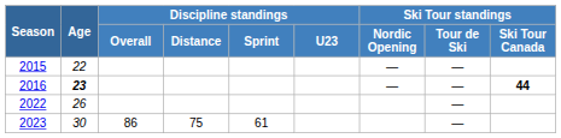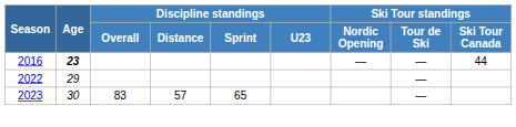 <table class="wikitable" style="font-size:95%; text-align:center; border:grey solid 1px; border-collapse:collapse; background:#ffffff;">
 <tr>
 <th style="background-color:#369; color:white; width:60px;" rowspan="2"> Season </th>
 <th style="background-color:#369; color:white; width:40px;" rowspan="2"> Age </th>
 <th style="background-color:#4180be; color:white;" colspan="4">Discipline standings</th>
 <th style="background-color:#4180be; color:white;" colspan="3">Ski Tour standings</th>
 </tr>
 <tr>
 <th style="background-color:#4180be; color:white; width:75px;">Overall</th>
 <th style="background-color:#4180be; color:white; width:75px;">Distance</th>
 <th style="background-color:#4180be; color:white; width:75px;">Sprint</th>
 <th style="background-color:#4180be; color:white; width:75px;">U23</th>
 <th style="background-color:#4180be; color:white; width:75px;">Nordic<br>Opening</th>
 <th style="background-color:#4180be; color:white; width:75px;">Tour de<br>Ski</th>
 <th style="background-color:#4180be; color:white; width:75px;">Ski Tour<br>Canada</th>
 </tr>
 <tr>
-<td><a href='#'>2015</a></td>
-<td><em>22</em></td>
-<td></td>
-<td></td>
-<td></td>
-<td></td>
-<td>—</td>
-<td>—</td>
-<td></td>
-</tr>
-<tr>
 <td><a href='#'>2016</a></td>
 <td><strong><em>23</em></strong></td>
 <td></td>
 <td></td>
 <td></td>
 <td></td>
 <td>—</td>
 <td>—</td>
-<td><strong>44</strong></td>
+<td>44</td>
 </tr>
 <tr>
 <td><a href='#'>2022</a></td>
-<td><em>26</em></td>
+<td><em>29</em></td>
 <td></td>
 <td></td>
 <td></td>
 <td></td>
 <td></td>
 <td>—</td>
 <td></td>
 </tr>
 <tr>
 <td><a href='#'>2023</a></td>
 <td><em>30</em></td>
-<td>86</td>
-<td>75</td>
-<td>61</td>
+<td>83</td>
+<td>57</td>
+<td>65</td>
 <td></td>
 <td></td>
 <td>—</td>
 <td></td>
 </tr>
 </table>
